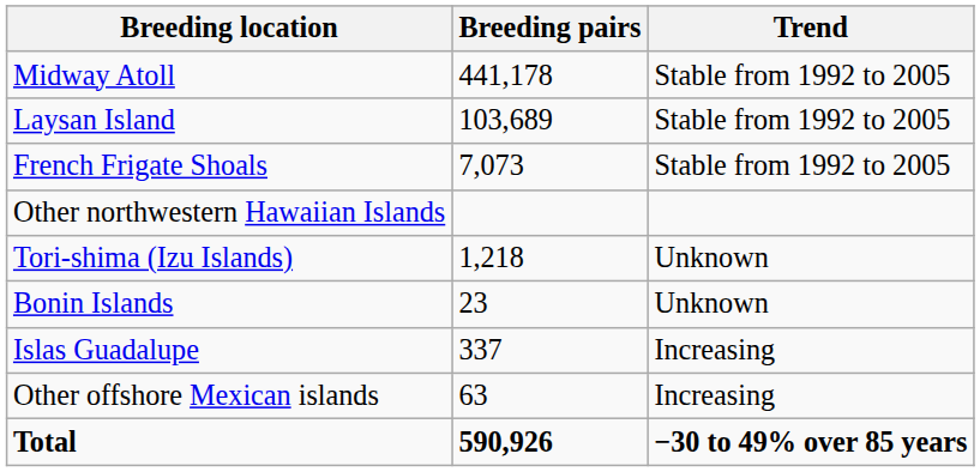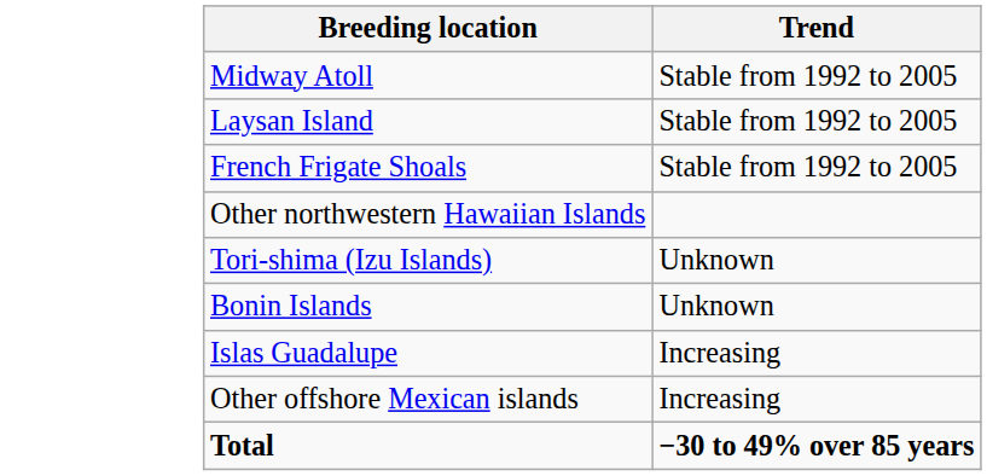 <table class="wikitable" style="float: right;">
 <tr>
 <th>Breeding location</th>
-<th>Breeding pairs</th>
 <th>Trend</th>
 </tr>
 <tr>
 <td><a href='#'>Midway Atoll</a></td>
-<td>441,178</td>
 <td>Stable from 1992 to 2005</td>
 </tr>
 <tr>
 <td><a href='#'>Laysan Island</a></td>
-<td>103,689</td>
 <td>Stable from 1992 to 2005</td>
 </tr>
 <tr>
 <td><a href='#'>French Frigate Shoals</a></td>
-<td>7,073</td>
 <td>Stable from 1992 to 2005</td>
 </tr>
 <tr>
 <td>Other northwestern <a href='#'>Hawaiian Islands</a></td>
 <td></td>
-<td></td>
 </tr>
 <tr>
 <td><a href='#'>Tori-shima (Izu Islands)</a></td>
-<td>1,218</td>
 <td>Unknown</td>
 </tr>
 <tr>
 <td><a href='#'>Bonin Islands</a></td>
-<td>23</td>
 <td>Unknown</td>
 </tr>
 <tr>
 <td><a href='#'>Islas Guadalupe</a></td>
-<td>337</td>
 <td>Increasing</td>
 </tr>
 <tr>
 <td>Other offshore <a href='#'>Mexican</a> islands</td>
-<td>63</td>
 <td>Increasing</td>
 </tr>
 <tr>
 <td><strong>Total</strong></td>
-<td><strong>590,926</strong></td>
 <td><strong>−30 to 49% over 85 years</strong></td>
 </tr>
 </table>
